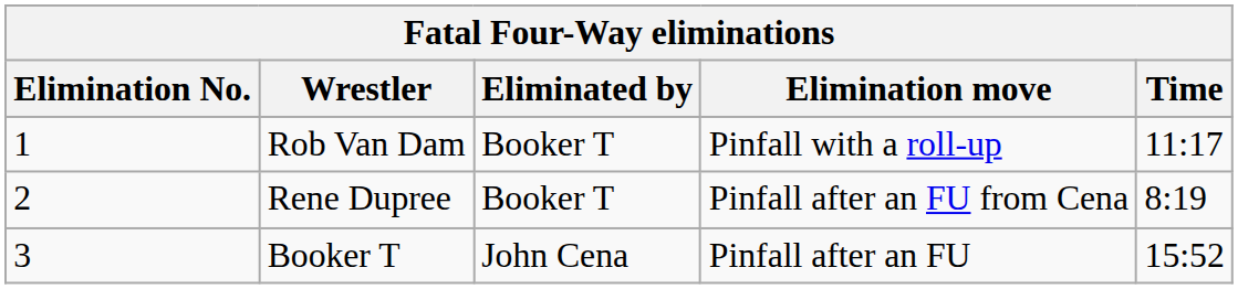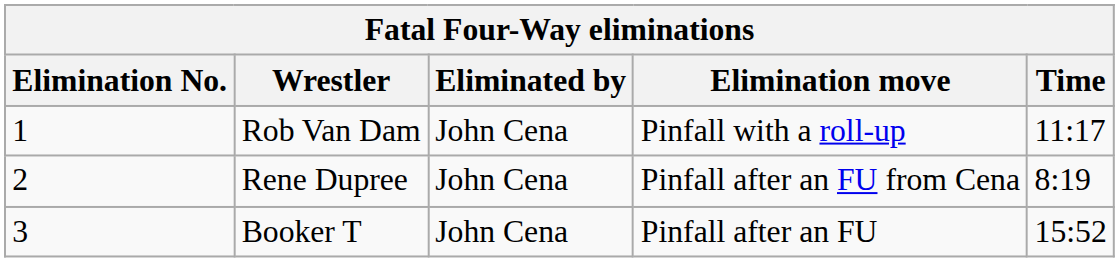 <table class="wikitable">
 <tr>
 <th colspan="5">Fatal Four-Way eliminations </th>
 </tr>
 <tr>
 <th>Elimination No.</th>
 <th>Wrestler</th>
 <th>Eliminated by</th>
 <th>Elimination move</th>
 <th>Time</th>
 </tr>
 <tr>
 <td>1</td>
 <td>Rob Van Dam</td>
-<td>Booker T</td>
+<td>John Cena</td>
 <td>Pinfall with a <a href='#'>roll-up</a></td>
 <td>11:17</td>
 </tr>
 <tr>
 <td>2</td>
 <td>Rene Dupree</td>
-<td>Booker T</td>
+<td>John Cena</td>
 <td>Pinfall after an <a href='#'>FU</a> from Cena</td>
 <td>8:19</td>
 </tr>
 <tr>
 <td>3</td>
 <td>Booker T</td>
 <td>John Cena</td>
 <td>Pinfall after an FU</td>
 <td>15:52</td>
 </tr>
 </table>
